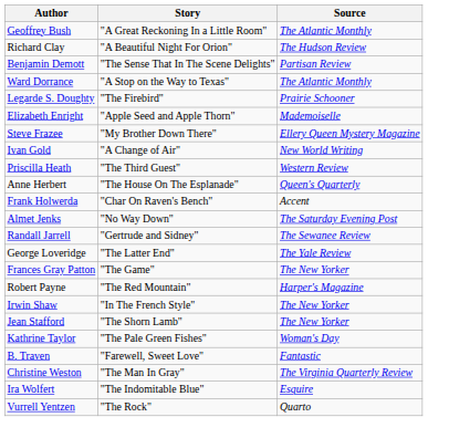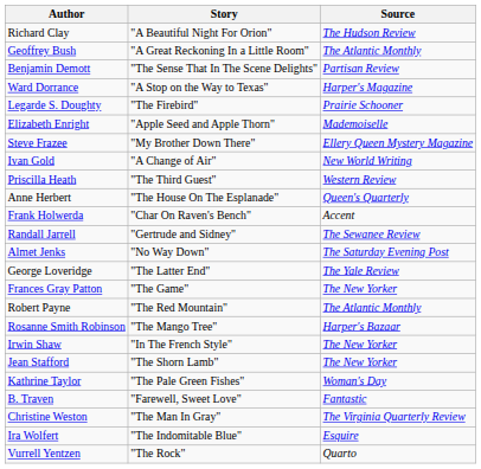 <table class="wikitable">
 <tr>
 <th>Author</th>
 <th>Story</th>
 <th>Source</th>
 </tr>
 <tr>
+<td>Richard Clay</td>
+<td>"A Beautiful Night For Orion"</td>
+<td><em><a href='#'>The Hudson Review</a></em></td>
+</tr>
+<tr>
 <td><a href='#'>Geoffrey Bush</a></td>
 <td>"A Great Reckoning In a Little Room"</td>
 <td><em><a href='#'>The Atlantic Monthly</a></em></td>
-</tr>
-<tr>
-<td>Richard Clay</td>
-<td>"A Beautiful Night For Orion"</td>
-<td><em><a href='#'>The Hudson Review</a></em></td>
 </tr>
 <tr>
 <td><a href='#'>Benjamin Demott</a></td>
 <td>"The Sense That In The Scene Delights"</td>
 <td><em><a href='#'>Partisan Review</a></em></td>
 </tr>
 <tr>
 <td><a href='#'>Ward Dorrance</a></td>
 <td>"A Stop on the Way to Texas"</td>
-<td><em><a href='#'>The Atlantic Monthly</a></em></td>
+<td><em><a href='#'>Harper's Magazine</a></em></td>
 </tr>
 <tr>
 <td><a href='#'>Legarde S. Doughty</a></td>
 <td>"The Firebird"</td>
 <td><em><a href='#'>Prairie Schooner</a></em></td>
 </tr>
 <tr>
 <td><a href='#'>Elizabeth Enright</a></td>
 <td>"Apple Seed and Apple Thorn"</td>
 <td><a href='#'><em>Mademoiselle</em></a></td>
 </tr>
 <tr>
 <td><a href='#'>Steve Frazee</a></td>
 <td>"My Brother Down There"</td>
 <td><em><a href='#'>Ellery Queen Mystery Magazine</a></em></td>
 </tr>
 <tr>
 <td><a href='#'>Ivan Gold</a></td>
 <td>"A Change of Air"</td>
 <td><em><a href='#'>New World Writing</a></em></td>
 </tr>
 <tr>
 <td><a href='#'>Priscilla Heath</a></td>
 <td>"The Third Guest"</td>
 <td><em><a href='#'>Western Review</a></em></td>
 </tr>
 <tr>
 <td>Anne Herbert</td>
 <td>"The House On The Esplanade"</td>
 <td><em><a href='#'>Queen's Quarterly</a></em></td>
 </tr>
 <tr>
 <td><a href='#'>Frank Holwerda</a></td>
 <td>"Char On Raven's Bench"</td>
 <td><em>Accent</em></td>
 </tr>
 <tr>
+<td><a href='#'>Randall Jarrell</a></td>
+<td>"Gertrude and Sidney"</td>
+<td><em><a href='#'>The Sewanee Review</a></em></td>
+</tr>
+<tr>
 <td><a href='#'>Almet Jenks</a></td>
 <td>"No Way Down"</td>
 <td><em><a href='#'>The Saturday Evening Post</a></em></td>
-</tr>
-<tr>
-<td><a href='#'>Randall Jarrell</a></td>
-<td>"Gertrude and Sidney"</td>
-<td><em><a href='#'>The Sewanee Review</a></em></td>
 </tr>
 <tr>
 <td>George Loveridge</td>
 <td>"The Latter End"</td>
 <td><em><a href='#'>The Yale Review</a></em></td>
 </tr>
 <tr>
 <td><a href='#'>Frances Gray Patton</a></td>
 <td>"The Game"</td>
 <td><em><a href='#'>The New Yorker</a></em></td>
 </tr>
 <tr>
 <td>Robert Payne</td>
 <td>"The Red Mountain"</td>
-<td><em><a href='#'>Harper's Magazine</a></em></td>
+<td><em><a href='#'>The Atlantic Monthly</a></em></td>
+</tr>
+<tr>
+<td><a href='#'>Rosanne Smith Robinson</a></td>
+<td>"The Mango Tree"</td>
+<td><em><a href='#'>Harper's Bazaar</a></em></td>
 </tr>
 <tr>
 <td><a href='#'>Irwin Shaw</a></td>
 <td>"In The French Style"</td>
 <td><em><a href='#'>The New Yorker</a></em></td>
 </tr>
 <tr>
 <td><a href='#'>Jean Stafford</a></td>
 <td>"The Shorn Lamb"</td>
 <td><em><a href='#'>The New Yorker</a></em></td>
 </tr>
 <tr>
 <td><a href='#'>Kathrine Taylor</a></td>
 <td>"The Pale Green Fishes"</td>
 <td><em><a href='#'>Woman's Day</a></em></td>
 </tr>
 <tr>
 <td><a href='#'>B. Traven</a></td>
 <td>"Farewell, Sweet Love"</td>
 <td><a href='#'><em>Fantastic</em></a></td>
 </tr>
 <tr>
 <td><a href='#'>Christine Weston</a></td>
 <td>"The Man In Gray"</td>
 <td><em><a href='#'>The Virginia Quarterly Review</a></em></td>
 </tr>
 <tr>
 <td><a href='#'>Ira Wolfert</a></td>
 <td>"The Indomitable Blue"</td>
 <td><a href='#'><em>Esquire</em></a></td>
 </tr>
 <tr>
 <td><a href='#'>Vurrell Yentzen</a></td>
 <td>"The Rock"</td>
 <td><em>Quarto</em></td>
 </tr>
 </table>
